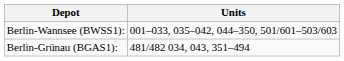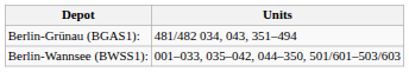 <table class="wikitable">
 <tr>
 <th>Depot</th>
 <th>Units</th>
 </tr>
 <tr>
+<td>Berlin-Grünau (BGAS1):</td>
+<td>481/482 034, 043, 351–494</td>
+</tr>
+<tr>
 <td>Berlin-Wannsee (BWSS1):</td>
 <td>001–033, 035–042, 044–350, 501/601–503/603</td>
 </tr>
-<tr>
-<td>Berlin-Grünau (BGAS1):</td>
-<td>481/482 034, 043, 351–494</td>
-</tr>
 </table>
